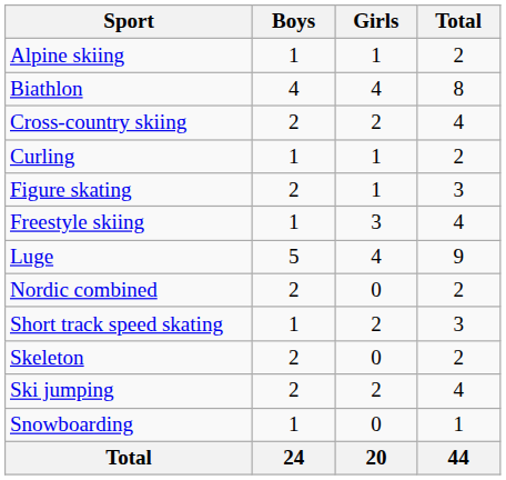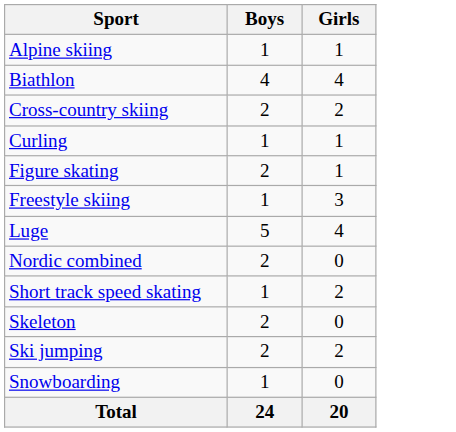 <table class="wikitable sortable" style=text-align:center>
 <tr>
 <th width=180>Sport</th>
 <th width=55>Boys</th>
 <th width=55>Girls</th>
-<th width=55>Total</th>
 </tr>
 <tr>
 <td align=left><a href='#'>Alpine skiing</a></td>
 <td>1</td>
 <td>1</td>
-<td>2</td>
 </tr>
 <tr>
 <td align=left><a href='#'>Biathlon</a></td>
 <td>4</td>
 <td>4</td>
-<td>8</td>
 </tr>
 <tr>
 <td align=left><a href='#'>Cross-country skiing</a></td>
 <td>2</td>
 <td>2</td>
-<td>4</td>
 </tr>
 <tr>
 <td align=left><a href='#'>Curling</a></td>
 <td>1</td>
 <td>1</td>
-<td>2</td>
 </tr>
 <tr>
 <td align=left><a href='#'>Figure skating</a></td>
 <td>2</td>
 <td>1</td>
-<td>3</td>
 </tr>
 <tr>
 <td align=left><a href='#'>Freestyle skiing</a></td>
 <td>1</td>
 <td>3</td>
-<td>4</td>
 </tr>
 <tr>
 <td align=left><a href='#'>Luge</a></td>
 <td>5</td>
 <td>4</td>
-<td>9</td>
 </tr>
 <tr>
 <td align=left><a href='#'>Nordic combined</a></td>
 <td>2</td>
 <td>0</td>
-<td>2</td>
 </tr>
 <tr>
 <td align=left><a href='#'>Short track speed skating</a></td>
 <td>1</td>
 <td>2</td>
-<td>3</td>
 </tr>
 <tr>
 <td align=left><a href='#'>Skeleton</a></td>
 <td>2</td>
 <td>0</td>
-<td>2</td>
 </tr>
 <tr>
 <td align=left><a href='#'>Ski jumping</a></td>
 <td>2</td>
 <td>2</td>
-<td>4</td>
 </tr>
 <tr>
 <td align=left><a href='#'>Snowboarding</a></td>
 <td>1</td>
 <td>0</td>
-<td>1</td>
 </tr>
 <tr>
 <th>Total</th>
 <th>24</th>
 <th>20</th>
-<th>44</th>
 </tr>
 </table>
